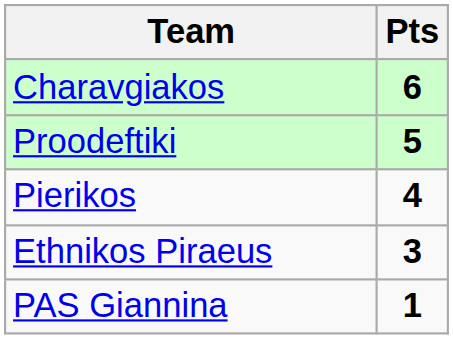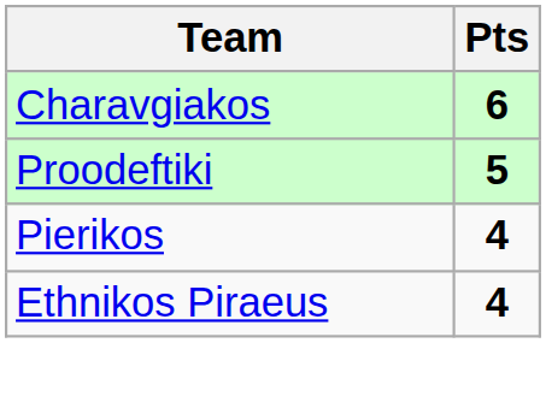 <table class="wikitable" style="text-align: center;">
 <tr>
 <th width=165>Team</th>
 <th width=20>Pts</th>
 </tr>
 <tr bgcolor="#ccffcc">
 <td align=left><a href='#'>Charavgiakos</a></td>
 <td><strong>6</strong></td>
 </tr>
 <tr bgcolor="#ccffcc">
 <td align=left><a href='#'>Proodeftiki</a></td>
 <td><strong>5</strong></td>
 </tr>
 <tr>
 <td align=left><a href='#'>Pierikos</a></td>
 <td><strong>4</strong></td>
 </tr>
 <tr>
 <td align=left><a href='#'>Ethnikos Piraeus</a></td>
-<td><strong>3</strong></td>
-</tr>
-<tr>
-<td align=left><a href='#'>PAS Giannina</a></td>
-<td><strong>1</strong></td>
+<td><strong>4</strong></td>
 </tr>
 </table>
